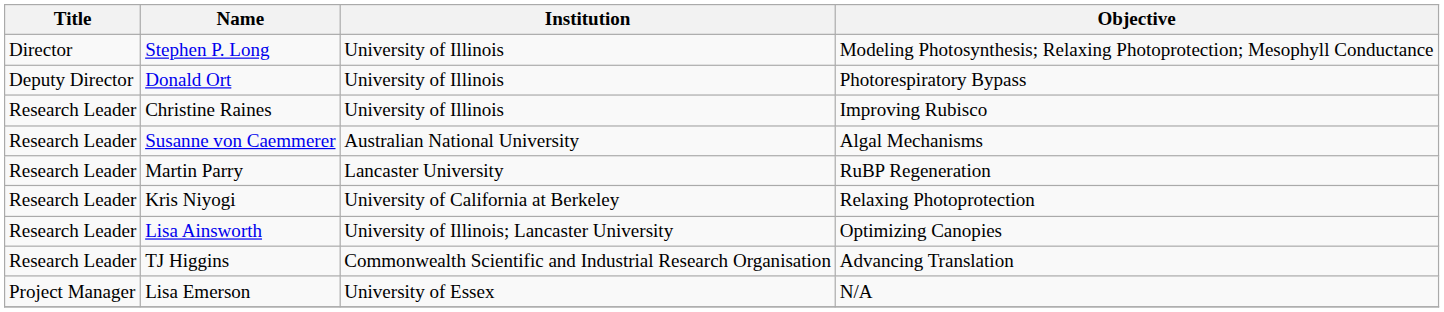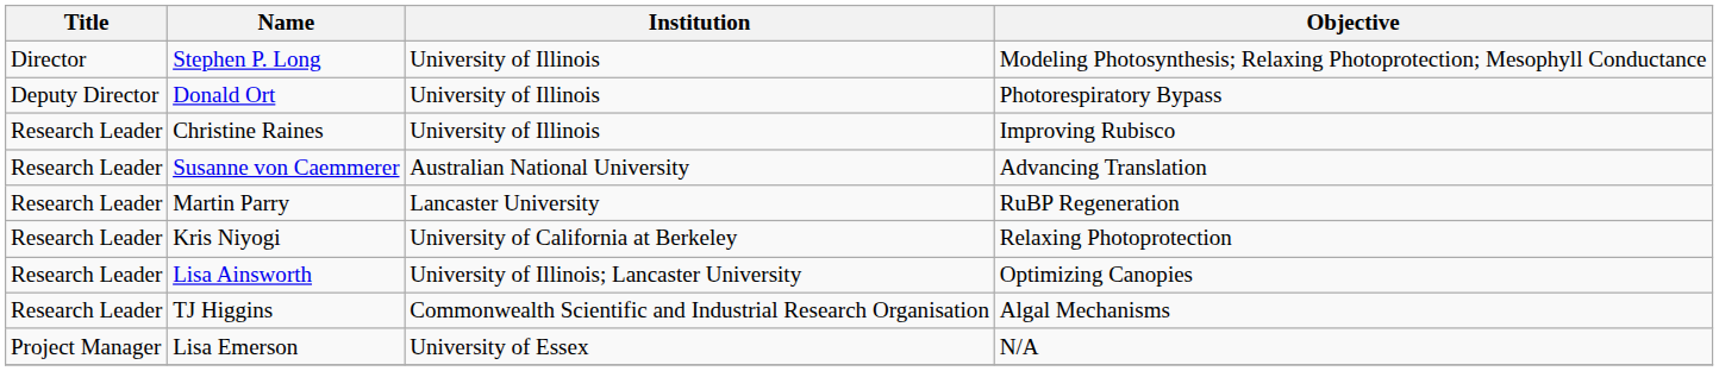 <table class="wikitable">
 <tr>
 <th>Title</th>
 <th>Name</th>
 <th>Institution</th>
 <th>Objective</th>
 </tr>
 <tr>
 <td>Director</td>
 <td><a href='#'>Stephen P. Long</a></td>
 <td>University of Illinois</td>
 <td>Modeling Photosynthesis; Relaxing Photoprotection; Mesophyll Conductance</td>
 </tr>
 <tr>
 <td>Deputy Director</td>
 <td><a href='#'>Donald Ort</a></td>
 <td>University of Illinois</td>
 <td>Photorespiratory Bypass</td>
 </tr>
 <tr>
 <td>Research Leader</td>
 <td>Christine Raines</td>
 <td>University of Illinois</td>
 <td>Improving Rubisco</td>
 </tr>
 <tr>
 <td>Research Leader</td>
 <td><a href='#'>Susanne von Caemmerer</a></td>
 <td>Australian National University</td>
-<td>Algal Mechanisms</td>
+<td>Advancing Translation</td>
 </tr>
 <tr>
 <td>Research Leader</td>
 <td>Martin Parry</td>
 <td>Lancaster University</td>
 <td>RuBP Regeneration</td>
 </tr>
 <tr>
 <td>Research Leader</td>
 <td>Kris Niyogi</td>
 <td>University of California at Berkeley</td>
 <td>Relaxing Photoprotection</td>
 </tr>
 <tr>
 <td>Research Leader</td>
 <td><a href='#'>Lisa Ainsworth</a></td>
 <td>University of Illinois; Lancaster University</td>
 <td>Optimizing Canopies</td>
 </tr>
 <tr>
 <td>Research Leader</td>
 <td>TJ Higgins</td>
 <td>Commonwealth Scientific and Industrial Research Organisation</td>
-<td>Advancing Translation</td>
+<td>Algal Mechanisms</td>
 </tr>
 <tr>
 <td>Project Manager</td>
 <td>Lisa Emerson</td>
 <td>University of Essex</td>
 <td>N/A</td>
 </tr>
 <tr>
 </tr>
 </table>
